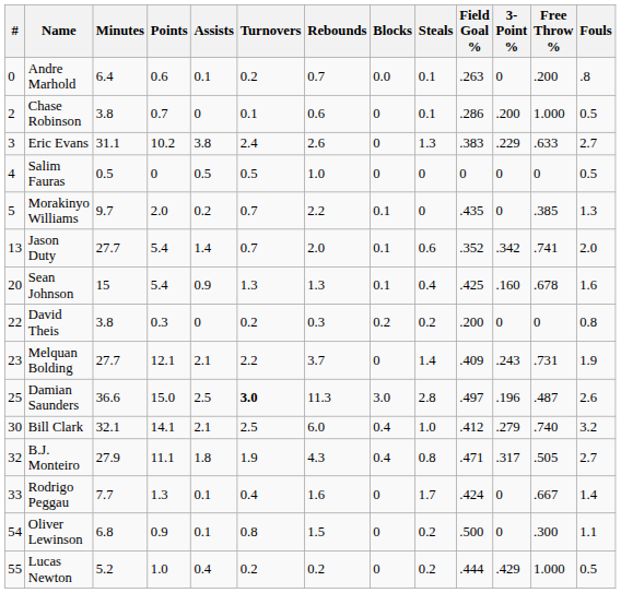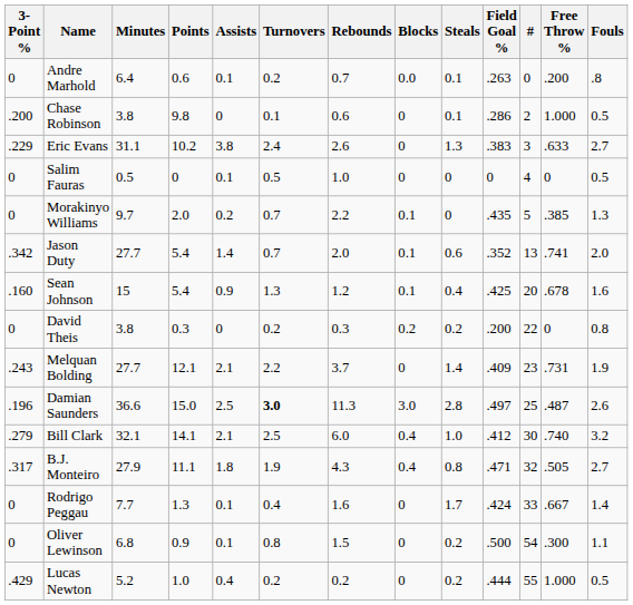 <table class="wikitable sortable" style="font-size: 100%">
 <tr>
-<th>#</th>
+<th>3-Point %</th>
 <th>Name</th>
 <th>Minutes</th>
 <th>Points</th>
 <th>Assists</th>
 <th>Turnovers</th>
 <th>Rebounds</th>
 <th>Blocks</th>
 <th>Steals</th>
 <th>Field Goal %</th>
-<th>3-Point %</th>
+<th>#</th>
 <th>Free Throw %</th>
 <th>Fouls</th>
 </tr>
 <tr>
 <td>0</td>
 <td>Andre Marhold</td>
 <td>6.4</td>
 <td>0.6</td>
 <td>0.1</td>
 <td>0.2</td>
 <td>0.7</td>
 <td>0.0</td>
 <td>0.1</td>
 <td>.263</td>
 <td>0</td>
 <td>.200</td>
 <td>.8</td>
 </tr>
 <tr>
-<td>2</td>
+<td>.200</td>
 <td>Chase Robinson</td>
 <td>3.8</td>
-<td>0.7</td>
+<td>9.8</td>
 <td>0</td>
 <td>0.1</td>
 <td>0.6</td>
 <td>0</td>
 <td>0.1</td>
 <td>.286</td>
-<td>.200</td>
+<td>2</td>
 <td>1.000</td>
 <td>0.5</td>
 </tr>
 <tr>
-<td>3</td>
+<td>.229</td>
 <td>Eric Evans</td>
 <td>31.1</td>
 <td>10.2</td>
 <td>3.8</td>
 <td>2.4</td>
 <td>2.6</td>
 <td>0</td>
 <td>1.3</td>
 <td>.383</td>
-<td>.229</td>
+<td>3</td>
 <td>.633</td>
 <td>2.7</td>
 </tr>
 <tr>
-<td>4</td>
+<td>0</td>
 <td>Salim Fauras</td>
 <td>0.5</td>
 <td>0</td>
-<td>0.5</td>
+<td>0.1</td>
 <td>0.5</td>
 <td>1.0</td>
 <td>0</td>
 <td>0</td>
 <td>0</td>
-<td>0</td>
+<td>4</td>
 <td>0</td>
 <td>0.5</td>
 </tr>
 <tr>
-<td>5</td>
+<td>0</td>
 <td>Morakinyo Williams</td>
 <td>9.7</td>
 <td>2.0</td>
 <td>0.2</td>
 <td>0.7</td>
 <td>2.2</td>
 <td>0.1</td>
 <td>0</td>
 <td>.435</td>
-<td>0</td>
+<td>5</td>
 <td>.385</td>
 <td>1.3</td>
 </tr>
 <tr>
-<td>13</td>
+<td>.342</td>
 <td>Jason Duty</td>
 <td>27.7</td>
 <td>5.4</td>
 <td>1.4</td>
 <td>0.7</td>
 <td>2.0</td>
 <td>0.1</td>
 <td>0.6</td>
 <td>.352</td>
-<td>.342</td>
+<td>13</td>
 <td>.741</td>
 <td>2.0</td>
 </tr>
 <tr>
-<td>20</td>
+<td>.160</td>
 <td>Sean Johnson</td>
 <td>15</td>
 <td>5.4</td>
 <td>0.9</td>
 <td>1.3</td>
-<td>1.3</td>
+<td>1.2</td>
 <td>0.1</td>
 <td>0.4</td>
 <td>.425</td>
-<td>.160</td>
+<td>20</td>
 <td>.678</td>
 <td>1.6</td>
 </tr>
 <tr>
-<td>22</td>
+<td>0</td>
 <td>David Theis</td>
 <td>3.8</td>
 <td>0.3</td>
 <td>0</td>
 <td>0.2</td>
 <td>0.3</td>
 <td>0.2</td>
 <td>0.2</td>
 <td>.200</td>
-<td>0</td>
+<td>22</td>
 <td>0</td>
 <td>0.8</td>
 </tr>
 <tr>
-<td>23</td>
+<td>.243</td>
 <td>Melquan Bolding</td>
 <td>27.7</td>
 <td>12.1</td>
 <td>2.1</td>
 <td>2.2</td>
 <td>3.7</td>
 <td>0</td>
 <td>1.4</td>
 <td>.409</td>
-<td>.243</td>
+<td>23</td>
 <td>.731</td>
 <td>1.9</td>
 </tr>
 <tr>
-<td>25</td>
+<td>.196</td>
 <td>Damian Saunders</td>
 <td>36.6</td>
 <td>15.0</td>
 <td>2.5</td>
 <td><strong>3.0</strong></td>
 <td>11.3</td>
 <td>3.0</td>
 <td>2.8</td>
 <td>.497</td>
-<td>.196</td>
+<td>25</td>
 <td>.487</td>
 <td>2.6</td>
 </tr>
 <tr>
-<td>30</td>
+<td>.279</td>
 <td>Bill Clark</td>
 <td>32.1</td>
 <td>14.1</td>
 <td>2.1</td>
 <td>2.5</td>
 <td>6.0</td>
 <td>0.4</td>
 <td>1.0</td>
 <td>.412</td>
-<td>.279</td>
+<td>30</td>
 <td>.740</td>
 <td>3.2</td>
 </tr>
 <tr>
-<td>32</td>
+<td>.317</td>
 <td>B.J. Monteiro</td>
 <td>27.9</td>
 <td>11.1</td>
 <td>1.8</td>
 <td>1.9</td>
 <td>4.3</td>
 <td>0.4</td>
 <td>0.8</td>
 <td>.471</td>
-<td>.317</td>
+<td>32</td>
 <td>.505</td>
 <td>2.7</td>
 </tr>
 <tr>
-<td>33</td>
+<td>0</td>
 <td>Rodrigo Peggau</td>
 <td>7.7</td>
 <td>1.3</td>
 <td>0.1</td>
 <td>0.4</td>
 <td>1.6</td>
 <td>0</td>
 <td>1.7</td>
 <td>.424</td>
-<td>0</td>
+<td>33</td>
 <td>.667</td>
 <td>1.4</td>
 </tr>
 <tr>
-<td>54</td>
+<td>0</td>
 <td>Oliver Lewinson</td>
 <td>6.8</td>
 <td>0.9</td>
 <td>0.1</td>
 <td>0.8</td>
 <td>1.5</td>
 <td>0</td>
 <td>0.2</td>
 <td>.500</td>
-<td>0</td>
+<td>54</td>
 <td>.300</td>
 <td>1.1</td>
 </tr>
 <tr>
-<td>55</td>
+<td>.429</td>
 <td>Lucas Newton</td>
 <td>5.2</td>
 <td>1.0</td>
 <td>0.4</td>
 <td>0.2</td>
 <td>0.2</td>
 <td>0</td>
 <td>0.2</td>
 <td>.444</td>
-<td>.429</td>
+<td>55</td>
 <td>1.000</td>
 <td>0.5</td>
 </tr>
 </table>
